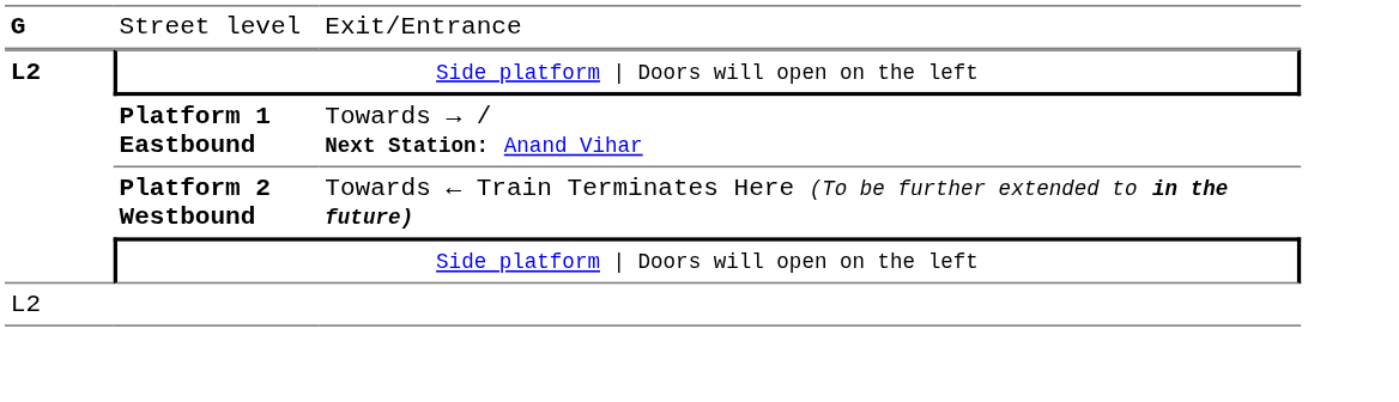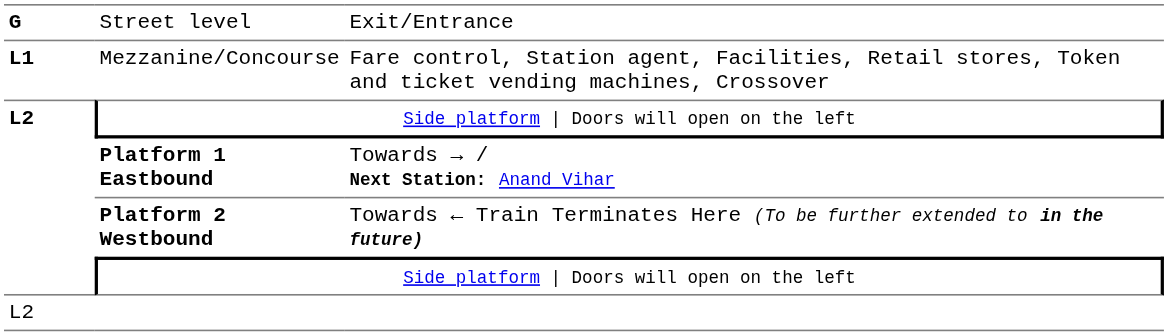 <table table border=0 cellspacing=0 cellpadding=3>
 <tr>
 <td style="border-bottom:solid 1px gray;border-top:solid 1px gray;" width=50 valign=top><strong>G</strong></td>
 <td style="border-top:solid 1px gray;border-bottom:solid 1px gray;" width=100 valign=top>Street level</td>
 <td style="border-top:solid 1px gray;border-bottom:solid 1px gray;" width=500 valign=top>Exit/Entrance</td>
+</tr>
+<tr>
+<td valign=top><strong>L1</strong></td>
+<td valign=top>Mezzanine/Concourse</td>
+<td valign=top>Fare control, Station agent, Facilities, Retail stores, Token and ticket vending machines, Crossover<br></td>
 </tr>
 <tr>
 <td style="border-top:solid 1px gray;border-bottom:solid 1px gray;" width=50 rowspan=4 valign=top><strong>L2</strong></td>
 <td style="border-top:solid 1px gray;border-right:solid 2px black;border-left:solid 2px black;border-bottom:solid 2px black;text-align:center;" colspan=2><small><a href='#'>Side platform</a> | Doors will open on the left </small></td>
 </tr>
 <tr>
 <td style="border-bottom:solid 1px gray;" width=100><span><strong>Platform 1</strong><br><strong>Eastbound</strong></span></td>
 <td style="border-bottom:solid 1px gray;" width=500>Towards →   /  <br><small><strong>Next Station:</strong></small> <small><a href='#'>Anand Vihar</a></small></td>
 </tr>
 <tr>
 <td><span><strong>Platform 2</strong><br><strong>Westbound</strong></span></td>
 <td>Towards ← Train Terminates Here <small><em>(To be further extended to</em></small>  <small><strong><em><strong> in the future)<em></small></td>
 </tr>
 <tr>
 <td style="border-top:solid 2px black;border-right:solid 2px black;border-left:solid 2px black;border-bottom:solid 1px gray;" colspan=2  align=center><small><a href='#'>Side platform</a> | Doors will open on the left </small></td>
 </tr>
 <tr>
 <td style="border-bottom:solid 1px gray;" width=50 rowspan=2 valign=top></strong>L2<strong></td>
 <td style="border-bottom:solid 1px gray;" width=100></td>
 <td style="border-bottom:solid 1px gray;" width=500></td>
 </tr>
 <tr>
 </tr>
 </table>
